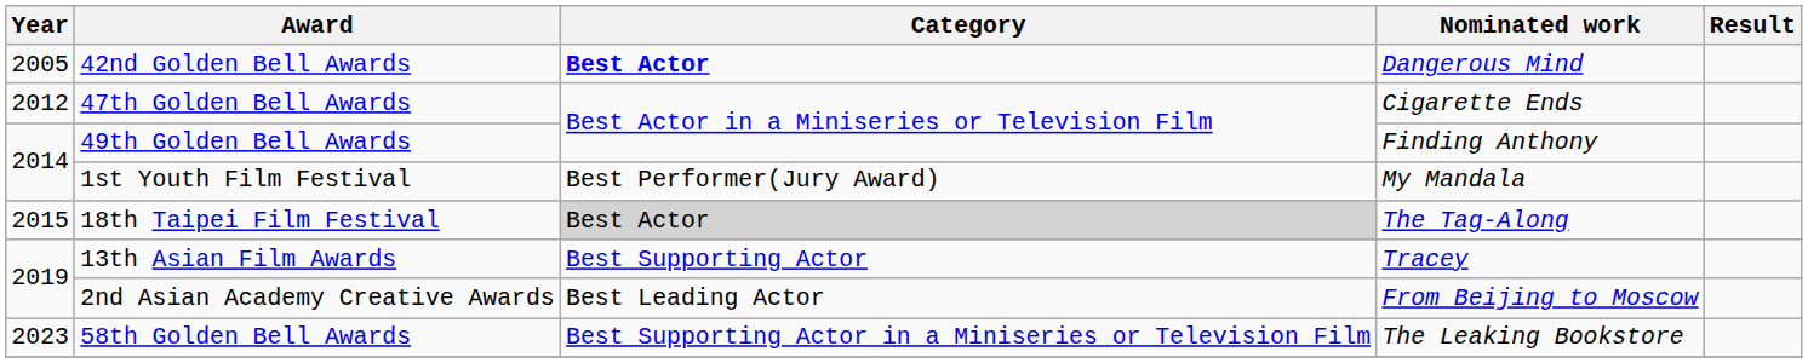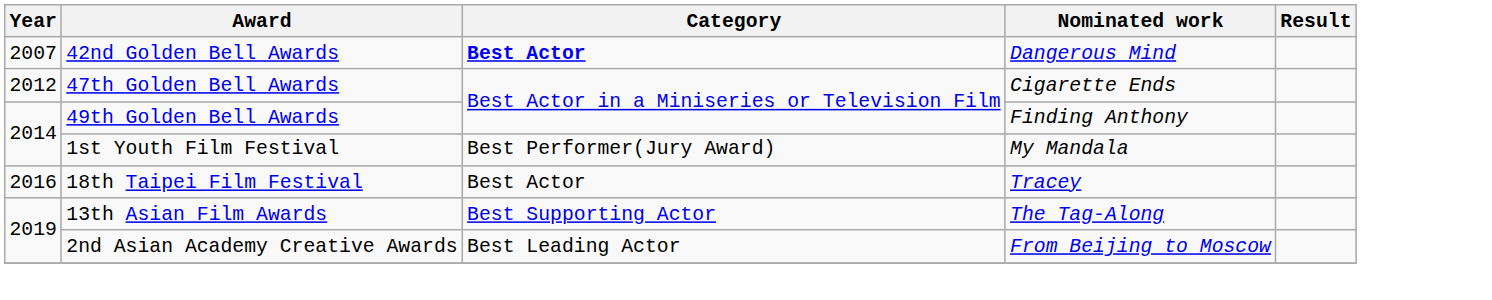 <table class="wikitable sortable">
 <tr>
 <th>Year</th>
 <th>Award</th>
 <th>Category</th>
 <th>Nominated work</th>
 <th>Result</th>
 </tr>
 <tr>
-<td>2005</td>
+<td>2007</td>
 <td><a href='#'>42nd Golden Bell Awards</a></td>
 <td><strong><a href='#'>Best Actor</a></strong></td>
 <td><em><a href='#'>Dangerous Mind</a></em></td>
 <td></td>
 </tr>
 <tr>
 <td>2012</td>
 <td><a href='#'>47th Golden Bell Awards</a></td>
 <td rowspan=2><a href='#'>Best Actor in a Miniseries or Television Film</a></td>
 <td><em>Cigarette Ends</em></td>
 <td></td>
 </tr>
 <tr>
 <td rowspan=2>2014</td>
 <td><a href='#'>49th Golden Bell Awards</a></td>
 <td><em>Finding Anthony</em></td>
 <td></td>
 </tr>
 <tr>
 <td>1st Youth Film Festival</td>
 <td>Best Performer(Jury Award)</td>
 <td><em>My Mandala</em></td>
 <td></td>
 </tr>
 <tr>
-<td>2015</td>
+<td>2016</td>
 <td>18th <a href='#'>Taipei Film Festival</a></td>
-<td style="background: lightgrey;">Best Actor</td>
-<td><em><a href='#'>The Tag-Along</a></em></td>
+<td>Best Actor</td>
+<td><em><a href='#'>Tracey</a></em></td>
 <td></td>
 </tr>
 <tr>
 <td rowspan=2>2019</td>
 <td>13th <a href='#'>Asian Film Awards</a></td>
 <td><a href='#'>Best Supporting Actor</a></td>
-<td><em><a href='#'>Tracey</a></em></td>
+<td><em><a href='#'>The Tag-Along</a></em></td>
 <td></td>
 </tr>
 <tr>
 <td>2nd Asian Academy Creative Awards</td>
 <td>Best Leading Actor</td>
 <td><em><a href='#'>From Beijing to Moscow</a></em></td>
 <td></td>
 </tr>
 <tr>
-<td>2023</td>
-<td><a href='#'>58th Golden Bell Awards</a></td>
-<td><a href='#'>Best Supporting Actor in a Miniseries or Television Film</a></td>
-<td><em>The Leaking Bookstore</em></td>
-<td></td>
-</tr>
-<tr>
 </tr>
 </table>
